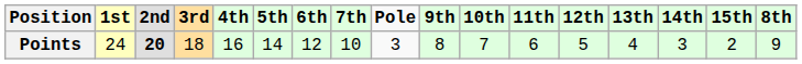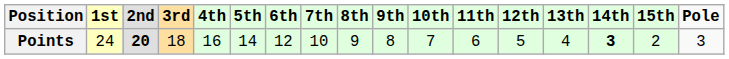 <table class="wikitable" style="font-size: 85%;">
 <tr>
 <th>Position</th>
 <td align="center" style="background-color:#ffffbf"><strong>1st</strong></td>
 <td align="center" style="background-color:#dfdfdf"><strong>2nd</strong></td>
 <td align="center" style="background-color:#ffdf9f"><strong>3rd</strong></td>
 <td align="center" style="background-color:#dfffdf"><strong>4th</strong></td>
 <td align="center" style="background-color:#dfffdf"><strong>5th</strong></td>
 <td align="center" style="background-color:#dfffdf"><strong>6th</strong></td>
 <td align="center" style="background-color:#dfffdf"><strong>7th</strong></td>
-<td align="center"><strong>Pole</strong></td>
+<td align="center" style="background-color:#dfffdf"><strong>8th</strong></td>
 <td align="center" style="background-color:#dfffdf"><strong>9th</strong></td>
 <td align="center" style="background-color:#dfffdf"><strong>10th</strong></td>
 <td align="center" style="background-color:#dfffdf"><strong>11th</strong></td>
 <td align="center" style="background-color:#dfffdf"><strong>12th</strong></td>
 <td align="center" style="background-color:#dfffdf"><strong>13th</strong></td>
 <td align="center" style="background-color:#dfffdf"><strong>14th</strong></td>
 <td align="center" style="background-color:#dfffdf"><strong>15th</strong></td>
-<td align="center" style="background-color:#dfffdf"><strong>8th</strong></td>
+<td align="center"><strong>Pole</strong></td>
 </tr>
 <tr>
 <th>Points</th>
 <td align="center" style="background:#ffffbf">24</td>
 <td align="center" style="background:#dfdfdf"><strong>20</strong></td>
 <td align="center" style="background:#ffdf9f">18</td>
 <td align="center" style="background:#dfffdf">16</td>
 <td align="center" style="background:#dfffdf">14</td>
 <td align="center" style="background:#dfffdf">12</td>
 <td align="center" style="background:#dfffdf">10</td>
-<td align="center">3</td>
+<td align="center" style="background:#dfffdf">9</td>
 <td align="center" style="background:#dfffdf">8</td>
 <td align="center" style="background:#dfffdf">7</td>
 <td align="center" style="background:#dfffdf">6</td>
 <td align="center" style="background:#dfffdf">5</td>
 <td align="center" style="background:#dfffdf">4</td>
-<td align="center" style="background:#dfffdf">3</td>
+<td align="center" style="background:#dfffdf"><strong>3</strong></td>
 <td align="center" style="background:#dfffdf">2</td>
-<td align="center" style="background:#dfffdf">9</td>
+<td align="center">3</td>
 </tr>
 </table>
